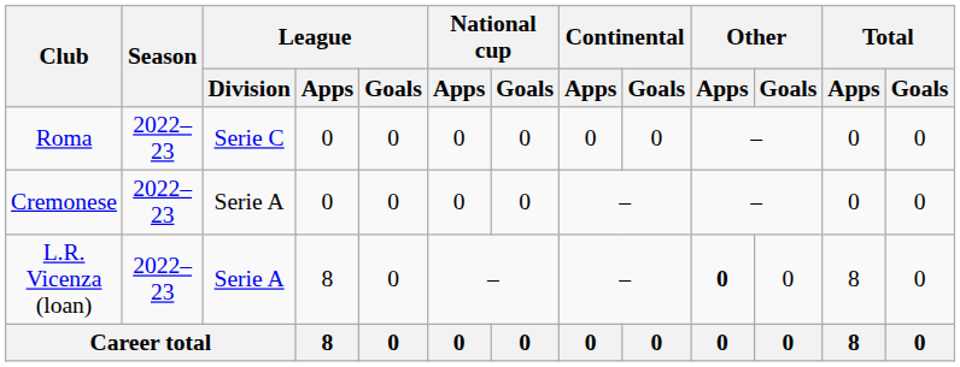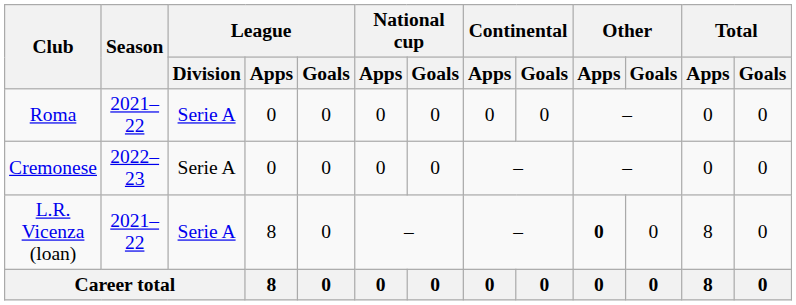 <table class="wikitable" style="text-align:center">
 <tr>
 <th rowspan="2">Club</th>
 <th rowspan="2">Season</th>
 <th colspan="3">League</th>
 <th colspan="2">National cup</th>
 <th colspan="2">Continental</th>
 <th colspan="2">Other</th>
 <th colspan="2">Total</th>
 </tr>
 <tr>
 <th>Division</th>
 <th>Apps</th>
 <th>Goals</th>
 <th>Apps</th>
 <th>Goals</th>
 <th>Apps</th>
 <th>Goals</th>
 <th>Apps</th>
 <th>Goals</th>
 <th>Apps</th>
 <th>Goals</th>
 </tr>
 <tr>
 <td><a href='#'>Roma</a></td>
-<td><a href='#'>2022–23</a></td>
-<td><a href='#'>Serie C</a></td>
+<td><a href='#'>2021–22</a></td>
+<td><a href='#'>Serie A</a></td>
 <td>0</td>
 <td>0</td>
 <td>0</td>
 <td>0</td>
 <td>0</td>
 <td>0</td>
 <td colspan="2">–</td>
 <td>0</td>
 <td>0</td>
 </tr>
 <tr>
 <td><a href='#'>Cremonese</a></td>
 <td><a href='#'>2022–23</a></td>
 <td>Serie A</td>
 <td>0</td>
 <td>0</td>
 <td>0</td>
 <td>0</td>
 <td colspan="2">–</td>
 <td colspan="2">–</td>
 <td>0</td>
 <td>0</td>
 </tr>
 <tr>
 <td><a href='#'>L.R. Vicenza</a> (loan)</td>
-<td><a href='#'>2022–23</a></td>
+<td><a href='#'>2021–22</a></td>
 <td><a href='#'>Serie A</a></td>
 <td>8</td>
 <td>0</td>
 <td colspan="2">–</td>
 <td colspan="2">–</td>
 <td><strong>0</strong></td>
 <td>0</td>
 <td>8</td>
 <td>0</td>
 </tr>
 <tr>
 <th colspan="3">Career total</th>
 <th>8</th>
 <th>0</th>
 <th>0</th>
 <th>0</th>
 <th>0</th>
 <th>0</th>
 <th>0</th>
 <th>0</th>
 <th>8</th>
 <th>0</th>
 </tr>
 </table>
